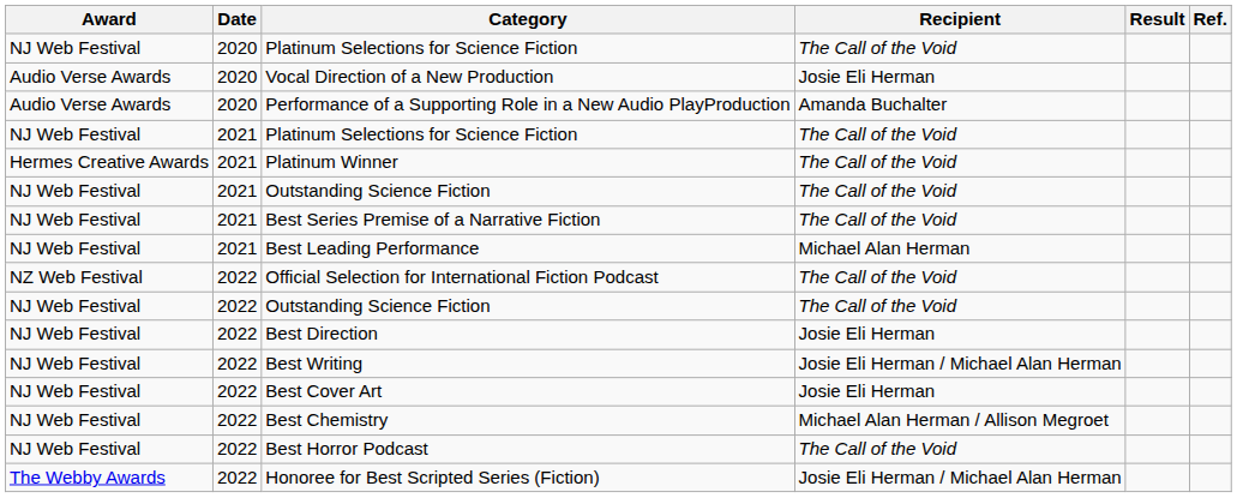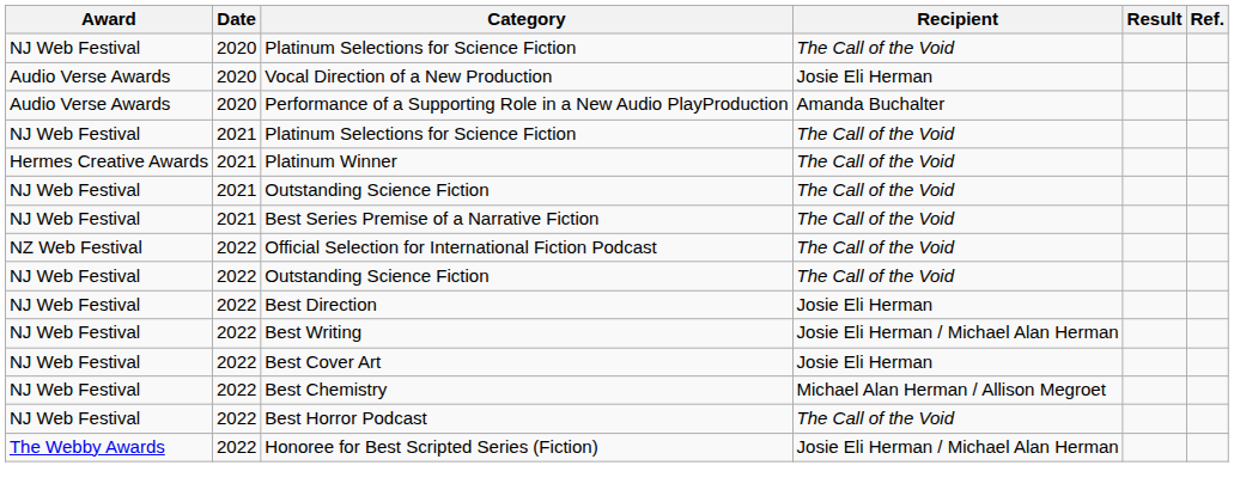 <table class="wikitable sortable">
 <tr>
 <th>Award</th>
 <th>Date</th>
 <th>Category</th>
 <th>Recipient</th>
 <th>Result</th>
 <th>Ref.</th>
 </tr>
 <tr>
 <td>NJ Web Festival</td>
 <td>2020</td>
 <td>Platinum Selections for Science Fiction</td>
 <td><em>The Call of the Void</em></td>
 <td></td>
 <td></td>
 </tr>
 <tr>
 <td>Audio Verse Awards</td>
 <td>2020</td>
 <td>Vocal Direction of a New Production</td>
 <td>Josie Eli Herman</td>
 <td></td>
 <td></td>
 </tr>
 <tr>
 <td>Audio Verse Awards</td>
 <td>2020</td>
 <td>Performance of a Supporting Role in a New Audio PlayProduction</td>
 <td>Amanda Buchalter</td>
 <td></td>
 <td></td>
 </tr>
 <tr>
 <td>NJ Web Festival</td>
 <td>2021</td>
 <td>Platinum Selections for Science Fiction</td>
 <td><em>The Call of the Void</em></td>
 <td></td>
 <td></td>
 </tr>
 <tr>
 <td>Hermes Creative Awards</td>
 <td>2021</td>
 <td>Platinum Winner</td>
 <td><em>The Call of the Void</em></td>
 <td></td>
 <td></td>
 </tr>
 <tr>
 <td>NJ Web Festival</td>
 <td>2021</td>
 <td>Outstanding Science Fiction</td>
 <td><em>The Call of the Void</em></td>
 <td></td>
 <td></td>
 </tr>
 <tr>
 <td>NJ Web Festival</td>
 <td>2021</td>
 <td>Best Series Premise of a Narrative Fiction</td>
 <td><em>The Call of the Void</em></td>
-<td></td>
-<td></td>
-</tr>
-<tr>
-<td>NJ Web Festival</td>
-<td>2021</td>
-<td>Best Leading Performance</td>
-<td>Michael Alan Herman</td>
 <td></td>
 <td></td>
 </tr>
 <tr>
 <td>NZ Web Festival</td>
 <td>2022</td>
 <td>Official Selection for International Fiction Podcast</td>
 <td><em>The Call of the Void</em></td>
 <td></td>
 <td></td>
 </tr>
 <tr>
 <td>NJ Web Festival</td>
 <td>2022</td>
 <td>Outstanding Science Fiction</td>
 <td><em>The Call of the Void</em></td>
 <td></td>
 <td></td>
 </tr>
 <tr>
 <td>NJ Web Festival</td>
 <td>2022</td>
 <td>Best Direction</td>
 <td>Josie Eli Herman</td>
 <td></td>
 <td></td>
 </tr>
 <tr>
 <td>NJ Web Festival</td>
 <td>2022</td>
 <td>Best Writing</td>
 <td>Josie Eli Herman / Michael Alan Herman</td>
 <td></td>
 <td></td>
 </tr>
 <tr>
 <td>NJ Web Festival</td>
 <td>2022</td>
 <td>Best Cover Art</td>
 <td>Josie Eli Herman</td>
 <td></td>
 <td></td>
 </tr>
 <tr>
 <td>NJ Web Festival</td>
 <td>2022</td>
 <td>Best Chemistry</td>
 <td>Michael Alan Herman / Allison Megroet</td>
 <td></td>
 <td></td>
 </tr>
 <tr>
 <td>NJ Web Festival</td>
 <td>2022</td>
 <td>Best Horror Podcast</td>
 <td><em>The Call of the Void</em></td>
 <td></td>
 <td></td>
 </tr>
 <tr>
 <td><a href='#'>The Webby Awards</a></td>
 <td>2022</td>
 <td>Honoree for Best Scripted Series (Fiction)</td>
 <td>Josie Eli Herman / Michael Alan Herman</td>
 <td></td>
 <td></td>
 </tr>
 </table>
